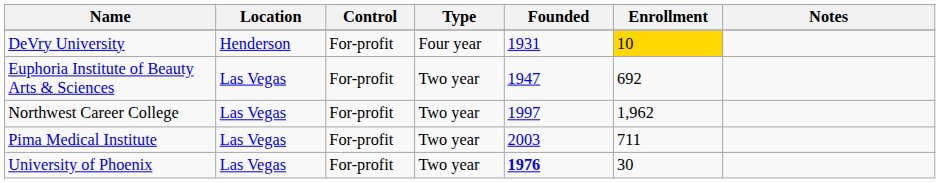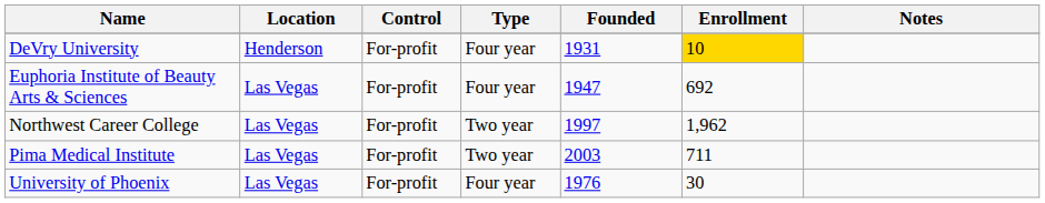 <table class="wikitable sortable" style="text-align:left">
 <tr>
 <th style="width:200px;">Name</th>
 <th style="width:100px;">Location</th>
 <th width="80">Control</th>
 <th width="80">Type</th>
 <th style="width:100px;">Founded</th>
 <th style="width:100px;">Enrollment</th>
 <th style="width:200px;">Notes</th>
 </tr>
 <tr>
 </tr>
 <tr>
 <td><a href='#'>DeVry University</a></td>
 <td><a href='#'>Henderson</a></td>
 <td>For-profit</td>
 <td>Four year</td>
 <td><a href='#'>1931</a></td>
 <td style="background: gold;">10</td>
 <td></td>
 </tr>
 <tr>
 <td><a href='#'>Euphoria Institute of Beauty Arts & Sciences</a></td>
 <td><a href='#'>Las Vegas</a></td>
 <td>For-profit</td>
-<td>Two year</td>
+<td>Four year</td>
 <td><a href='#'>1947</a></td>
 <td>692</td>
 <td></td>
 </tr>
 <tr>
 <td>Northwest Career College</td>
 <td><a href='#'>Las Vegas</a></td>
 <td>For-profit</td>
 <td>Two year</td>
 <td><a href='#'>1997</a></td>
 <td>1,962</td>
 <td></td>
 </tr>
 <tr>
 <td><a href='#'>Pima Medical Institute</a></td>
 <td><a href='#'>Las Vegas</a></td>
 <td>For-profit</td>
 <td>Two year</td>
 <td><a href='#'>2003</a></td>
 <td>711</td>
 <td></td>
 </tr>
 <tr>
 <td><a href='#'>University of Phoenix</a></td>
 <td><a href='#'>Las Vegas</a></td>
 <td>For-profit</td>
-<td>Two year</td>
-<td><strong><a href='#'>1976</a></strong></td>
+<td>Four year</td>
+<td><a href='#'>1976</a></td>
 <td>30</td>
 <td></td>
 </tr>
 </table>
